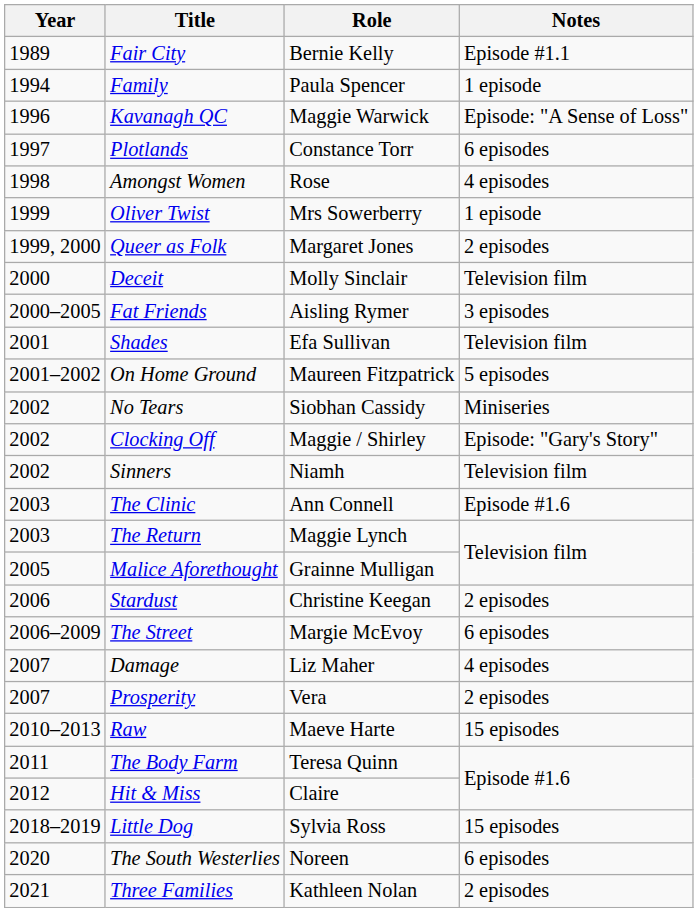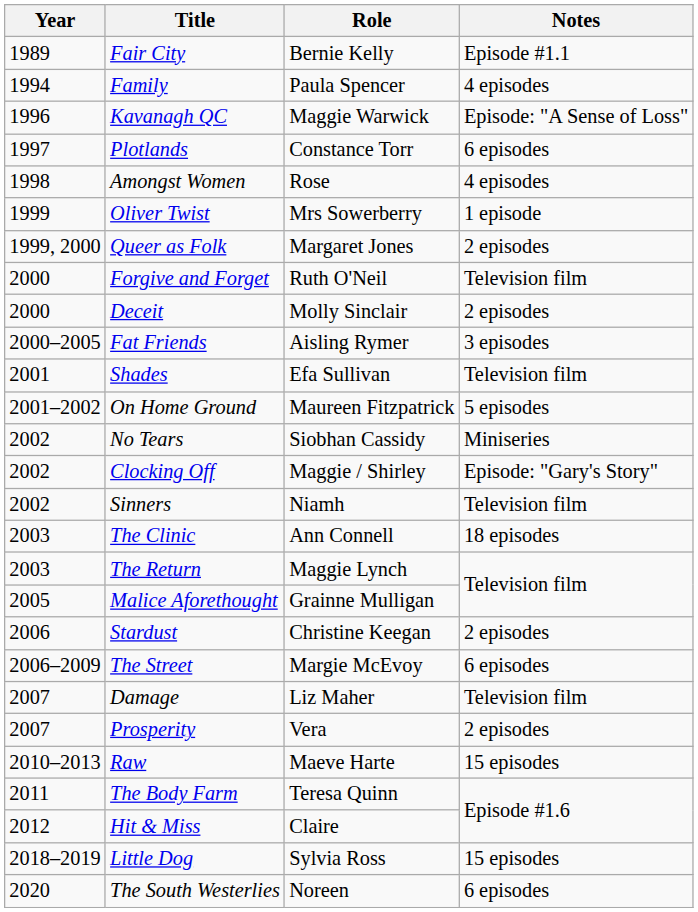 <table class="wikitable sortable">
 <tr>
 <th>Year</th>
 <th>Title</th>
 <th>Role</th>
 <th>Notes</th>
 </tr>
 <tr>
 <td>1989</td>
 <td><em><a href='#'>Fair City</a></em></td>
 <td>Bernie Kelly</td>
 <td>Episode #1.1</td>
 </tr>
 <tr>
 <td>1994</td>
 <td><a href='#'><em>Family</em></a></td>
 <td>Paula Spencer</td>
-<td>1 episode</td>
+<td>4 episodes</td>
 </tr>
 <tr>
 <td>1996</td>
 <td><em><a href='#'>Kavanagh QC</a></em></td>
 <td>Maggie Warwick</td>
 <td>Episode: "A Sense of Loss"</td>
 </tr>
 <tr>
 <td>1997</td>
 <td><em><a href='#'>Plotlands</a></em></td>
 <td>Constance Torr</td>
 <td>6 episodes</td>
 </tr>
 <tr>
 <td>1998</td>
 <td><em>Amongst Women</em></td>
 <td>Rose</td>
 <td>4 episodes</td>
 </tr>
 <tr>
 <td>1999</td>
 <td><a href='#'><em>Oliver Twist</em></a></td>
 <td>Mrs Sowerberry</td>
 <td>1 episode</td>
 </tr>
 <tr>
 <td>1999, 2000</td>
 <td><a href='#'><em>Queer as Folk</em></a></td>
 <td>Margaret Jones</td>
 <td>2 episodes</td>
 </tr>
 <tr>
 <td>2000</td>
+<td><a href='#'><em>Forgive and Forget</em></a></td>
+<td>Ruth O'Neil</td>
+<td>Television film</td>
+</tr>
+<tr>
+<td>2000</td>
 <td><a href='#'><em>Deceit</em></a></td>
 <td>Molly Sinclair</td>
-<td>Television film</td>
+<td>2 episodes</td>
 </tr>
 <tr>
 <td>2000–2005</td>
 <td><em><a href='#'>Fat Friends</a></em></td>
 <td>Aisling Rymer</td>
 <td>3 episodes</td>
 </tr>
 <tr>
 <td>2001</td>
 <td><a href='#'><em>Shades</em></a></td>
 <td>Efa Sullivan</td>
 <td>Television film</td>
 </tr>
 <tr>
 <td>2001–2002</td>
 <td><em>On Home Ground</em></td>
 <td>Maureen Fitzpatrick</td>
 <td>5 episodes</td>
 </tr>
 <tr>
 <td>2002</td>
 <td><em>No Tears</em></td>
 <td>Siobhan Cassidy</td>
 <td>Miniseries</td>
 </tr>
 <tr>
 <td>2002</td>
 <td><em><a href='#'>Clocking Off</a></em></td>
 <td>Maggie / Shirley</td>
 <td>Episode: "Gary's Story"</td>
 </tr>
 <tr>
 <td>2002</td>
 <td><em>Sinners</em></td>
 <td>Niamh</td>
 <td>Television film</td>
 </tr>
 <tr>
 <td>2003</td>
 <td><a href='#'><em>The Clinic</em></a></td>
 <td>Ann Connell</td>
-<td>Episode #1.6</td>
+<td>18 episodes</td>
 </tr>
 <tr>
 <td>2003</td>
 <td><a href='#'><em>The Return</em></a></td>
 <td>Maggie Lynch</td>
 <td rowspan="2">Television film</td>
 </tr>
 <tr>
 <td>2005</td>
 <td><a href='#'><em>Malice Aforethought</em></a></td>
 <td>Grainne Mulligan</td>
 </tr>
 <tr>
 <td>2006</td>
 <td><a href='#'><em>Stardust</em></a></td>
 <td>Christine Keegan</td>
 <td>2 episodes</td>
 </tr>
 <tr>
 <td>2006–2009</td>
 <td><a href='#'><em>The Street</em></a></td>
 <td>Margie McEvoy</td>
 <td>6 episodes</td>
 </tr>
 <tr>
 <td>2007</td>
 <td><em>Damage</em></td>
 <td>Liz Maher</td>
-<td>4 episodes</td>
+<td>Television film</td>
 </tr>
 <tr>
 <td>2007</td>
 <td><a href='#'><em>Prosperity</em></a></td>
 <td>Vera</td>
 <td>2 episodes</td>
 </tr>
 <tr>
 <td>2010–2013</td>
 <td><a href='#'><em>Raw</em></a></td>
 <td>Maeve Harte</td>
 <td>15 episodes</td>
 </tr>
 <tr>
 <td>2011</td>
 <td><a href='#'><em>The Body Farm</em></a></td>
 <td>Teresa Quinn</td>
 <td rowspan="2">Episode #1.6</td>
 </tr>
 <tr>
 <td>2012</td>
 <td><em><a href='#'>Hit & Miss</a></em></td>
 <td>Claire</td>
 </tr>
 <tr>
 <td>2018–2019</td>
 <td><a href='#'><em>Little Dog</em></a></td>
 <td>Sylvia Ross</td>
 <td>15 episodes</td>
 </tr>
 <tr>
 <td>2020</td>
 <td><em>The South Westerlies</em></td>
 <td>Noreen</td>
 <td>6 episodes</td>
 </tr>
-<tr>
-<td>2021</td>
-<td><em><a href='#'>Three Families</a></em></td>
-<td>Kathleen Nolan</td>
-<td>2 episodes</td>
-</tr>
 </table>
